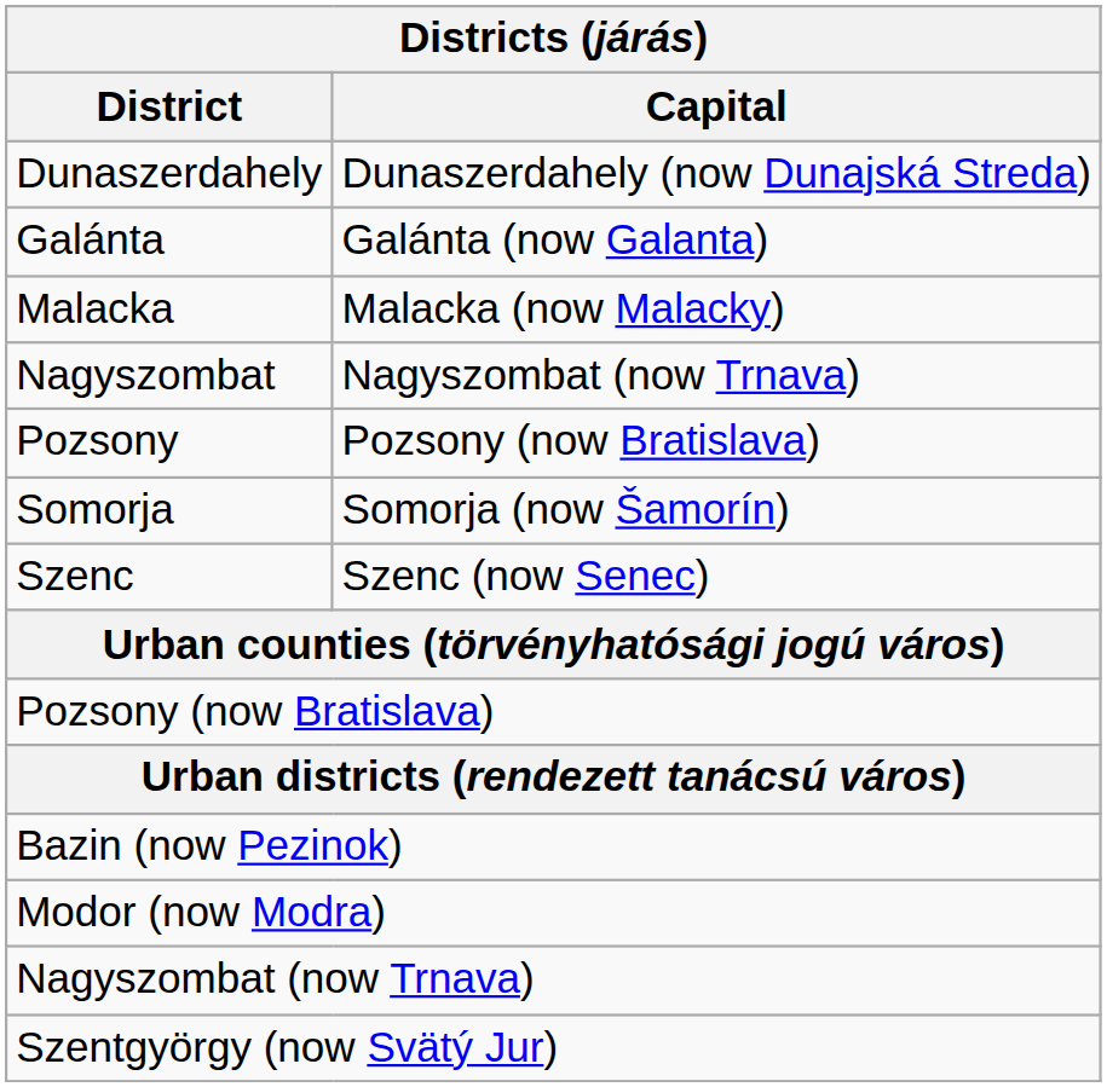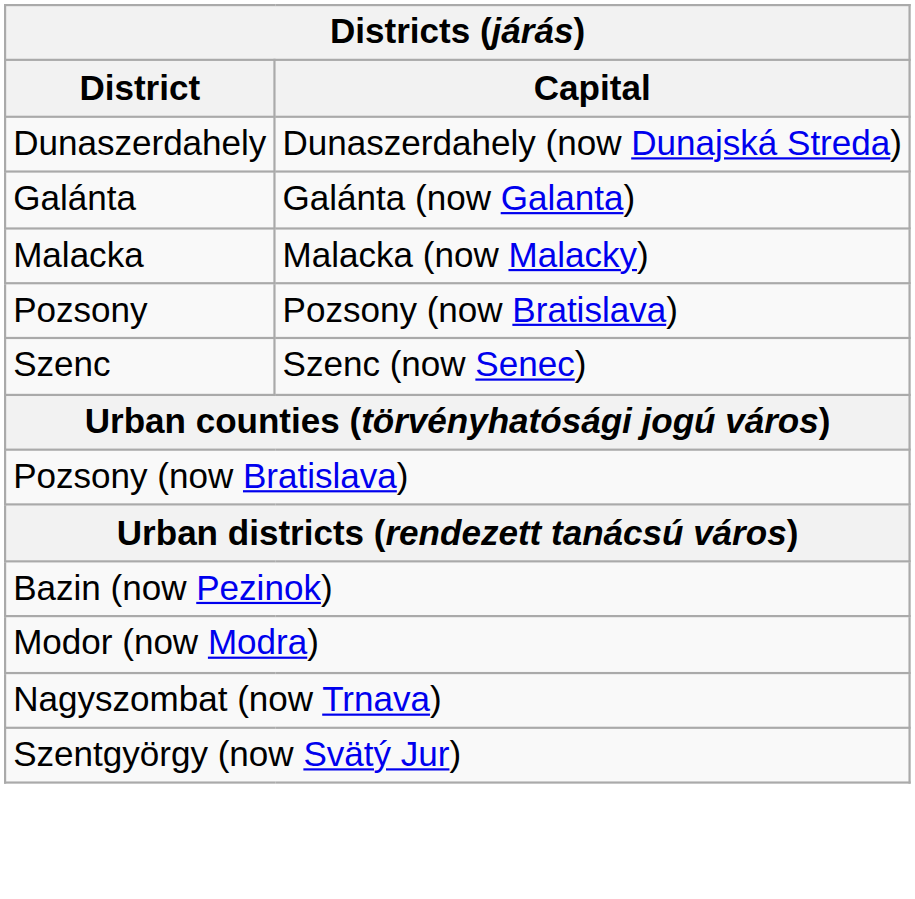 <table class="wikitable">
 <tr>
 <th colspan=2>Districts (<em>járás</em>)</th>
 </tr>
 <tr>
 <th>District</th>
 <th>Capital</th>
 </tr>
 <tr>
 <td> Dunaszerdahely</td>
 <td>Dunaszerdahely (now <a href='#'>Dunajská Streda</a>)</td>
 </tr>
 <tr>
 <td> Galánta</td>
 <td>Galánta (now <a href='#'>Galanta</a>)</td>
 </tr>
 <tr>
 <td> Malacka</td>
 <td>Malacka (now <a href='#'>Malacky</a>)</td>
 </tr>
 <tr>
-<td> Nagyszombat</td>
-<td>Nagyszombat (now <a href='#'>Trnava</a>)</td>
-</tr>
-<tr>
 <td> Pozsony</td>
 <td>Pozsony (now <a href='#'>Bratislava</a>)</td>
-</tr>
-<tr>
-<td> Somorja</td>
-<td>Somorja (now <a href='#'>Šamorín</a>)</td>
 </tr>
 <tr>
 <td> Szenc</td>
 <td>Szenc (now <a href='#'>Senec</a>)</td>
 </tr>
 <tr>
 <th colspan=2> Urban counties (<em>törvényhatósági jogú város</em>)</th>
 </tr>
 <tr>
 <td colspan=2>Pozsony (now <a href='#'>Bratislava</a>)</td>
 </tr>
 <tr>
 <th colspan=2> Urban districts (<em>rendezett tanácsú város</em>)</th>
 </tr>
 <tr>
 <td colspan=2>Bazin (now <a href='#'>Pezinok</a>)</td>
 </tr>
 <tr>
 <td colspan=2>Modor (now <a href='#'>Modra</a>)</td>
 </tr>
 <tr>
 <td colspan=2>Nagyszombat (now <a href='#'>Trnava</a>)</td>
 </tr>
 <tr>
 <td colspan=2>Szentgyörgy (now <a href='#'>Svätý Jur</a>)</td>
 </tr>
 </table>
